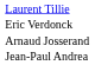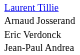 <table>
 <tr>
 <th></th>
 <td> <a href='#'>Laurent Tillie</a></td>
 </tr>
 <tr>
 <th></th>
-<td>Eric Verdonck</td>
+<td>Arnaud Josserand</td>
 </tr>
 <tr>
 <th></th>
-<td>Arnaud Josserand</td>
+<td>Eric Verdonck</td>
 </tr>
 <tr>
 <th></th>
 <td>Jean-Paul Andrea</td>
 </tr>
 </table>
